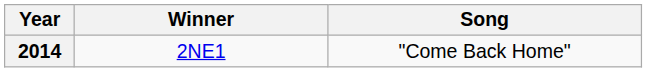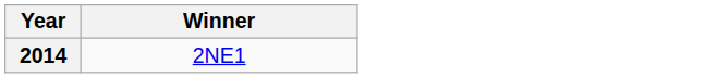 <table class="wikitable plainrowheaders" style="text-align: center">
 <tr>
 <th scope="col" width="50">Year</th>
 <th scope="col" width="200">Winner</th>
-<th scope="col" width="250">Song</th>
 </tr>
 <tr>
 <th scope="row" style="text-align:center;">2014</th>
 <td><a href='#'>2NE1</a></td>
-<td>"Come Back Home"</td>
 </tr>
 </table>
